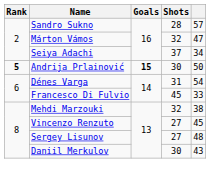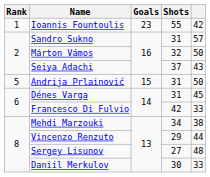 <table class="wikitable sortable" style="text-align: center;">
 <tr>
 <th>Rank</th>
 <th>Name</th>
 <th>Goals</th>
 <th>Shots</th>
 <th></th>
 </tr>
 <tr>
+<td>1</td>
+<td align="left"> <a href='#'>Ioannis Fountoulis</a></td>
+<td>23</td>
+<td>55</td>
+<td>42</td>
+</tr>
+<tr>
 <td rowspan=3>2</td>
 <td align="left"> <a href='#'>Sandro Sukno</a></td>
 <td rowspan=3>16</td>
-<td>28</td>
+<td>31</td>
 <td>57</td>
 </tr>
 <tr>
 <td align="left"> <a href='#'>Márton Vámos</a></td>
 <td>32</td>
-<td>47</td>
+<td>50</td>
 </tr>
 <tr>
 <td align="left"> <a href='#'>Seiya Adachi</a></td>
 <td>37</td>
-<td>34</td>
+<td>43</td>
 </tr>
 <tr>
-<td><strong>5</strong></td>
+<td>5</td>
 <td align="left"> <a href='#'>Andrija Prlainović</a></td>
-<td><strong>15</strong></td>
-<td>30</td>
+<td>15</td>
+<td>31</td>
 <td>50</td>
 </tr>
 <tr>
 <td rowspan=2>6</td>
 <td align="left"> <a href='#'>Dénes Varga</a></td>
 <td rowspan=2>14</td>
 <td>31</td>
-<td>54</td>
+<td>45</td>
 </tr>
 <tr>
 <td align="left"> <a href='#'>Francesco Di Fulvio</a></td>
-<td>45</td>
+<td>42</td>
 <td>33</td>
 </tr>
 <tr>
 <td rowspan=4>8</td>
 <td align="left"> <a href='#'>Mehdi Marzouki</a></td>
 <td rowspan=4>13</td>
-<td>32</td>
+<td>34</td>
 <td>38</td>
 </tr>
 <tr>
 <td align="left"> <a href='#'>Vincenzo Renzuto</a></td>
-<td>27</td>
-<td>45</td>
+<td>29</td>
+<td>44</td>
 </tr>
 <tr>
 <td align="left"> <a href='#'>Sergey Lisunov</a></td>
 <td>27</td>
 <td>48</td>
 </tr>
 <tr>
 <td align="left"> <a href='#'>Daniil Merkulov</a></td>
 <td>30</td>
-<td>43</td>
+<td>33</td>
 </tr>
 </table>
